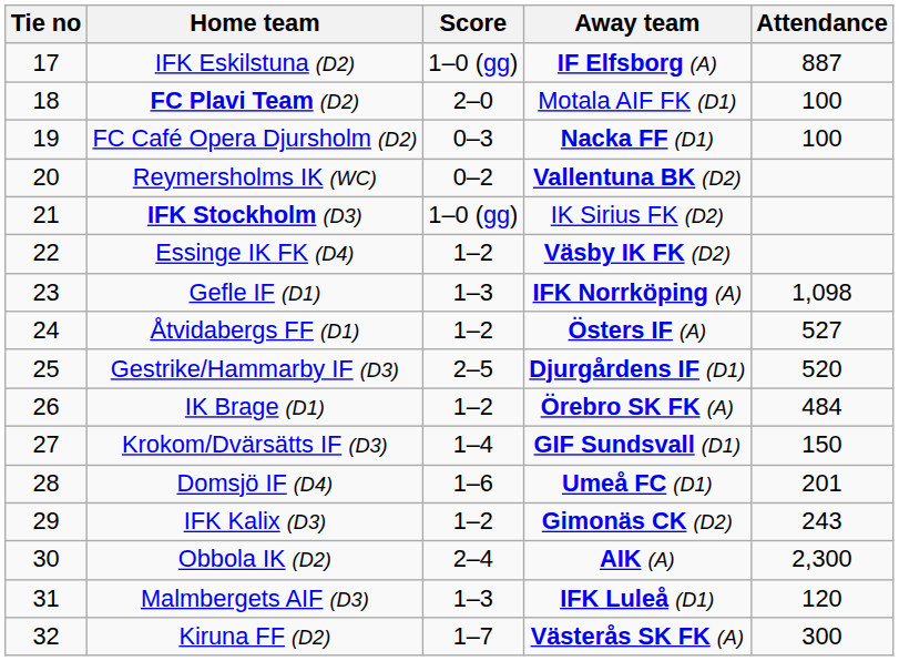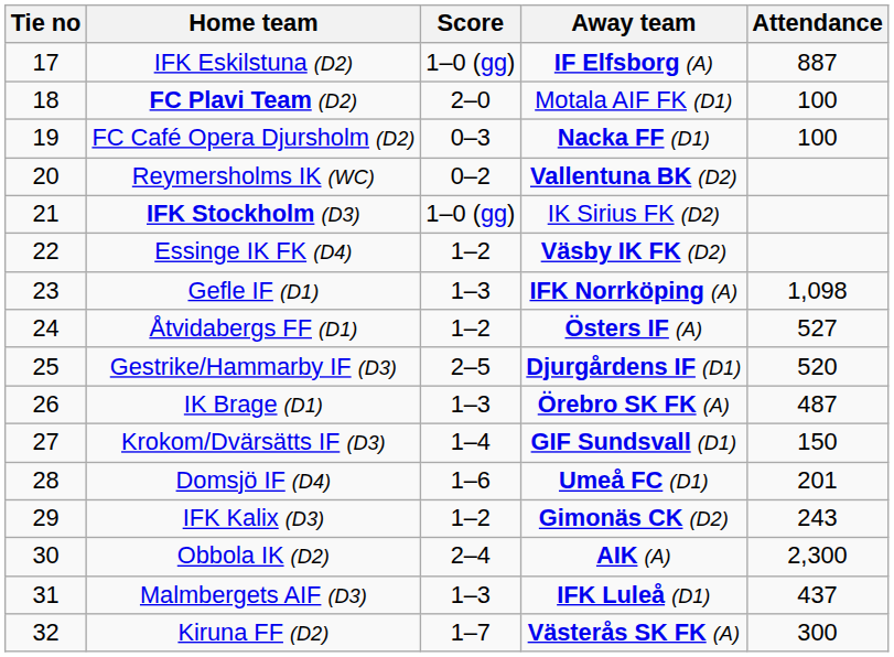 <table class="wikitable" style="text-align:center">
 <tr>
 <th style= width="40px">Tie no</th>
 <th style= width="150px">Home team</th>
 <th style= width="60px">Score</th>
 <th style= width="150px">Away team</th>
 <th style= width="30px">Attendance</th>
 </tr>
 <tr>
 <td>17</td>
 <td><a href='#'>IFK Eskilstuna</a> <em><small>(D2)</small></em></td>
 <td>1–0 (<a href='#'>gg</a>)</td>
 <td><strong><a href='#'>IF Elfsborg</a></strong> <em><small>(A)</small></em></td>
 <td>887</td>
 </tr>
 <tr>
 <td>18</td>
 <td><strong><a href='#'>FC Plavi Team</a></strong> <em><small>(D2)</small></em></td>
 <td>2–0</td>
 <td><a href='#'>Motala AIF FK</a> <em><small>(D1)</small></em></td>
 <td>100</td>
 </tr>
 <tr>
 <td>19</td>
 <td><a href='#'>FC Café Opera Djursholm</a> <em><small>(D2)</small></em></td>
 <td>0–3</td>
 <td><strong><a href='#'>Nacka FF</a></strong> <em><small>(D1)</small></em></td>
 <td>100</td>
 </tr>
 <tr>
 <td>20</td>
 <td><a href='#'>Reymersholms IK</a> <em><small>(WC)</small></em></td>
 <td>0–2</td>
 <td><strong><a href='#'>Vallentuna BK</a></strong> <em><small>(D2)</small></em></td>
 <td></td>
 </tr>
 <tr>
 <td>21</td>
 <td><strong><a href='#'>IFK Stockholm</a></strong> <em><small>(D3)</small></em></td>
 <td>1–0 (<a href='#'>gg</a>)</td>
 <td><a href='#'>IK Sirius FK</a> <em><small>(D2)</small></em></td>
 <td></td>
 </tr>
 <tr>
 <td>22</td>
 <td><a href='#'>Essinge IK FK</a> <em><small>(D4)</small></em></td>
 <td>1–2</td>
 <td><strong><a href='#'>Väsby IK FK</a></strong> <em><small>(D2)</small></em></td>
 <td></td>
 </tr>
 <tr>
 <td>23</td>
 <td><a href='#'>Gefle IF</a> <em><small>(D1)</small></em></td>
 <td>1–3</td>
 <td><strong><a href='#'>IFK Norrköping</a></strong> <em><small>(A)</small></em></td>
 <td>1,098</td>
 </tr>
 <tr>
 <td>24</td>
 <td><a href='#'>Åtvidabergs FF</a> <em><small>(D1)</small></em></td>
 <td>1–2</td>
 <td><strong><a href='#'>Östers IF</a></strong> <em><small>(A)</small></em></td>
 <td>527</td>
 </tr>
 <tr>
 <td>25</td>
 <td><a href='#'>Gestrike/Hammarby IF</a> <em><small>(D3)</small></em></td>
 <td>2–5</td>
 <td><strong><a href='#'>Djurgårdens IF</a></strong> <em><small>(D1)</small></em></td>
 <td>520</td>
 </tr>
 <tr>
 <td>26</td>
 <td><a href='#'>IK Brage</a> <em><small>(D1)</small></em></td>
-<td>1–2</td>
+<td>1–3</td>
 <td><strong><a href='#'>Örebro SK FK</a></strong> <em><small>(A)</small></em></td>
-<td>484</td>
+<td>487</td>
 </tr>
 <tr>
 <td>27</td>
 <td><a href='#'>Krokom/Dvärsätts IF</a> <em><small>(D3)</small></em></td>
 <td>1–4</td>
 <td><strong><a href='#'>GIF Sundsvall</a></strong> <em><small>(D1)</small></em></td>
 <td>150</td>
 </tr>
 <tr>
 <td>28</td>
 <td><a href='#'>Domsjö IF</a> <em><small>(D4)</small></em></td>
 <td>1–6</td>
 <td><strong><a href='#'>Umeå FC</a></strong> <em><small>(D1)</small></em></td>
 <td>201</td>
 </tr>
 <tr>
 <td>29</td>
 <td><a href='#'>IFK Kalix</a> <em><small>(D3)</small></em></td>
 <td>1–2</td>
 <td><strong><a href='#'>Gimonäs CK</a></strong> <em><small>(D2)</small></em></td>
 <td>243</td>
 </tr>
 <tr>
 <td>30</td>
 <td><a href='#'>Obbola IK</a> <em><small>(D2)</small></em></td>
 <td>2–4</td>
 <td><strong><a href='#'>AIK</a></strong> <em><small>(A)</small></em></td>
 <td>2,300</td>
 </tr>
 <tr>
 <td>31</td>
 <td><a href='#'>Malmbergets AIF</a> <em><small>(D3)</small></em></td>
 <td>1–3</td>
 <td><strong><a href='#'>IFK Luleå</a></strong> <em><small>(D1)</small></em></td>
-<td>120</td>
+<td>437</td>
 </tr>
 <tr>
 <td>32</td>
 <td><a href='#'>Kiruna FF</a> <em><small>(D2)</small></em></td>
 <td>1–7</td>
 <td><strong><a href='#'>Västerås SK FK</a></strong> <em><small>(A)</small></em></td>
 <td>300</td>
 </tr>
 </table>
